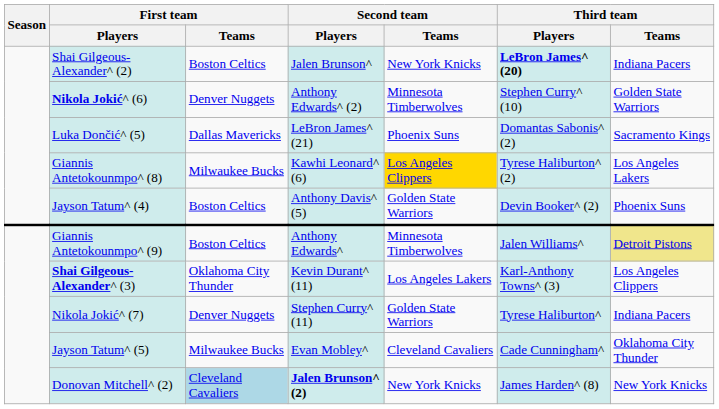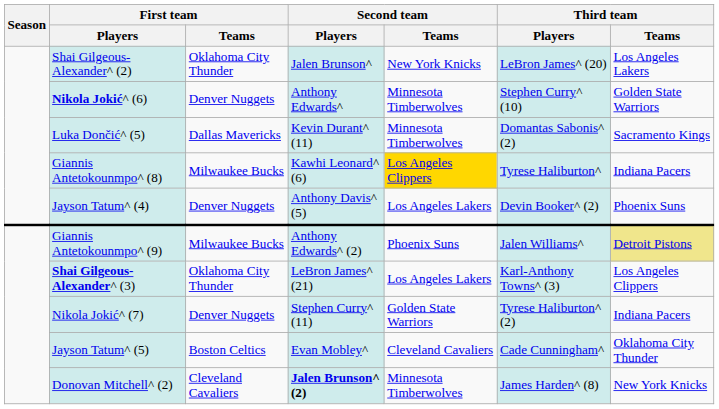 <table class="wikitable sortable" style="width:98%">
 <tr>
 <th rowspan=2>Season</th>
 <th colspan=2 class=unsortable>First team</th>
 <th colspan=2 class=unsortable>Second team</th>
 <th colspan=2 class=unsortable>Third team</th>
 </tr>
 <tr>
 <th class=unsortable>Players</th>
 <th class=unsortable>Teams</th>
 <th class=unsortable>Players</th>
 <th class=unsortable>Teams</th>
 <th class=unsortable>Players</th>
 <th class=unsortable>Teams</th>
 </tr>
 <tr>
 <td rowspan="5"></td>
 <td bgcolor="#CFECEC"> <a href='#'>Shai Gilgeous-Alexander</a>^ (2)</td>
-<td><a href='#'>Boston Celtics</a></td>
+<td><a href='#'>Oklahoma City Thunder</a></td>
 <td bgcolor="#CFECEC"> <a href='#'>Jalen Brunson</a>^</td>
 <td><a href='#'>New York Knicks</a></td>
-<td bgcolor="#CFECEC"><strong> <a href='#'>LeBron James</a>^ (20)</strong></td>
-<td><a href='#'>Indiana Pacers</a></td>
+<td bgcolor="#CFECEC"> <a href='#'>LeBron James</a>^ (20)</td>
+<td><a href='#'>Los Angeles Lakers</a></td>
 </tr>
 <tr>
 <td bgcolor="#CFECEC"> <strong><a href='#'>Nikola Jokić</a></strong>^ (6)</td>
 <td><a href='#'>Denver Nuggets</a></td>
-<td bgcolor="#CFECEC"> <a href='#'>Anthony Edwards</a>^ (2)</td>
+<td bgcolor="#CFECEC"> <a href='#'>Anthony Edwards</a>^</td>
 <td><a href='#'>Minnesota Timberwolves</a></td>
 <td bgcolor="#CFECEC"> <a href='#'>Stephen Curry</a>^ (10)</td>
 <td><a href='#'>Golden State Warriors</a></td>
 </tr>
 <tr>
 <td bgcolor="#CFECEC"> <a href='#'>Luka Dončić</a>^ (5)</td>
 <td><a href='#'>Dallas Mavericks</a></td>
-<td bgcolor="#CFECEC"> <a href='#'>LeBron James</a>^ (21)</td>
-<td><a href='#'>Phoenix Suns</a></td>
+<td bgcolor="#CFECEC"> <a href='#'>Kevin Durant</a>^ (11)</td>
+<td><a href='#'>Minnesota Timberwolves</a></td>
 <td bgcolor="#CFECEC"> <a href='#'>Domantas Sabonis</a>^ (2)</td>
 <td><a href='#'>Sacramento Kings</a></td>
 </tr>
 <tr>
 <td bgcolor="#CFECEC"> <a href='#'>Giannis Antetokounmpo</a>^ (8)</td>
 <td><a href='#'>Milwaukee Bucks</a></td>
 <td bgcolor="#CFECEC"> <a href='#'>Kawhi Leonard</a>^ (6)</td>
 <td style="background: gold;"><a href='#'>Los Angeles Clippers</a></td>
-<td bgcolor="#CFECEC"> <a href='#'>Tyrese Haliburton</a>^ (2)</td>
-<td><a href='#'>Los Angeles Lakers</a></td>
+<td bgcolor="#CFECEC"> <a href='#'>Tyrese Haliburton</a>^</td>
+<td><a href='#'>Indiana Pacers</a></td>
 </tr>
 <tr>
 <td bgcolor="#CFECEC"> <a href='#'>Jayson Tatum</a>^ (4)</td>
-<td><a href='#'>Boston Celtics</a></td>
+<td><a href='#'>Denver Nuggets</a></td>
 <td bgcolor="#CFECEC"> <a href='#'>Anthony Davis</a>^ (5)</td>
-<td><a href='#'>Golden State Warriors</a></td>
+<td><a href='#'>Los Angeles Lakers</a></td>
 <td bgcolor="#CFECEC"> <a href='#'>Devin Booker</a>^ (2)</td>
 <td><a href='#'>Phoenix Suns</a></td>
 </tr>
 <tr style="border-top:3px solid black">
 <td rowspan=5></td>
 <td bgcolor="#CFECEC"> <a href='#'>Giannis Antetokounmpo</a>^ (9)</td>
-<td><a href='#'>Boston Celtics</a></td>
-<td bgcolor="#CFECEC"> <a href='#'>Anthony Edwards</a>^</td>
-<td><a href='#'>Minnesota Timberwolves</a></td>
+<td><a href='#'>Milwaukee Bucks</a></td>
+<td bgcolor="#CFECEC"> <a href='#'>Anthony Edwards</a>^ (2)</td>
+<td><a href='#'>Phoenix Suns</a></td>
 <td bgcolor="#CFECEC"> <a href='#'>Jalen Williams</a>^</td>
 <td style="background: khaki;"><a href='#'>Detroit Pistons</a></td>
 </tr>
 <tr>
 <td bgcolor="#CFECEC"> <strong><a href='#'>Shai Gilgeous-Alexander</a></strong>^ (3)</td>
 <td><a href='#'>Oklahoma City Thunder</a></td>
-<td bgcolor="#CFECEC"> <a href='#'>Kevin Durant</a>^ (11)</td>
+<td bgcolor="#CFECEC"> <a href='#'>LeBron James</a>^ (21)</td>
 <td><a href='#'>Los Angeles Lakers</a></td>
 <td bgcolor="#CFECEC"> <a href='#'>Karl-Anthony Towns</a>^ (3)</td>
 <td><a href='#'>Los Angeles Clippers</a></td>
 </tr>
 <tr>
 <td bgcolor="#CFECEC"> <a href='#'>Nikola Jokić</a>^ (7)</td>
 <td><a href='#'>Denver Nuggets</a></td>
 <td bgcolor="#CFECEC"> <a href='#'>Stephen Curry</a>^ (11)</td>
 <td><a href='#'>Golden State Warriors</a></td>
-<td bgcolor="#CFECEC"> <a href='#'>Tyrese Haliburton</a>^</td>
+<td bgcolor="#CFECEC"> <a href='#'>Tyrese Haliburton</a>^ (2)</td>
 <td><a href='#'>Indiana Pacers</a></td>
 </tr>
 <tr>
 <td bgcolor="#CFECEC"> <a href='#'>Jayson Tatum</a>^ (5)</td>
-<td><a href='#'>Milwaukee Bucks</a></td>
+<td><a href='#'>Boston Celtics</a></td>
 <td bgcolor="#CFECEC"> <a href='#'>Evan Mobley</a>^</td>
 <td><a href='#'>Cleveland Cavaliers</a></td>
 <td bgcolor="#CFECEC"> <a href='#'>Cade Cunningham</a>^</td>
 <td><a href='#'>Oklahoma City Thunder</a></td>
 </tr>
 <tr>
 <td bgcolor="#CFECEC"> <a href='#'>Donovan Mitchell</a>^ (2)</td>
-<td style="background: lightblue;"><a href='#'>Cleveland Cavaliers</a></td>
+<td><a href='#'>Cleveland Cavaliers</a></td>
 <td bgcolor="#CFECEC"><strong> <a href='#'>Jalen Brunson</a>^ (2)</strong></td>
-<td><a href='#'>New York Knicks</a></td>
+<td><a href='#'>Minnesota Timberwolves</a></td>
 <td bgcolor="#CFECEC"> <a href='#'>James Harden</a>^ (8)</td>
 <td><a href='#'>New York Knicks</a></td>
 </tr>
 </table>
